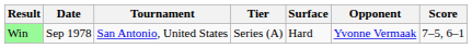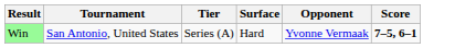 <table class="sortable wikitable">
 <tr>
 <th>Result</th>
-<th>Date</th>
 <th>Tournament</th>
 <th>Tier</th>
 <th>Surface</th>
 <th>Opponent</th>
 <th class="unsortable">Score</th>
 </tr>
 <tr>
 <td style="background:#98FB98;">Win</td>
-<td>Sep 1978</td>
 <td><a href='#'>San Antonio</a>, United States</td>
 <td>Series (A)</td>
 <td>Hard</td>
 <td> <a href='#'>Yvonne Vermaak</a></td>
-<td>7–5, 6–1</td>
+<td><strong>7–5, 6–1</strong></td>
 </tr>
 </table>
